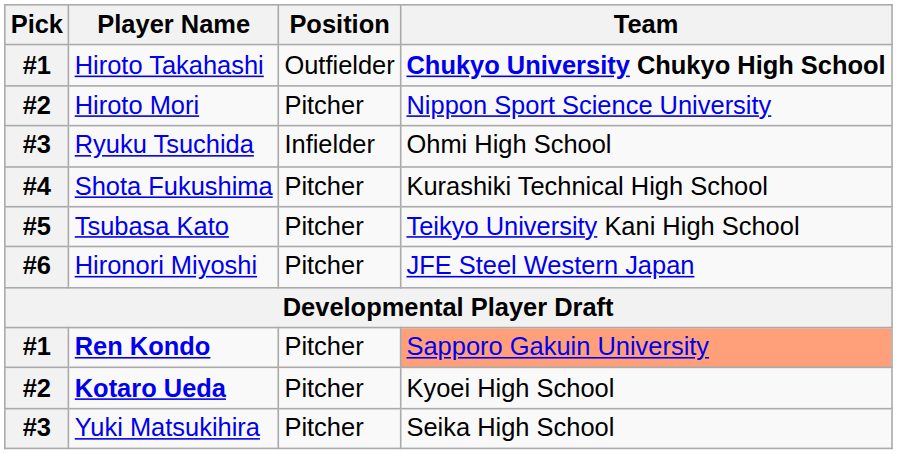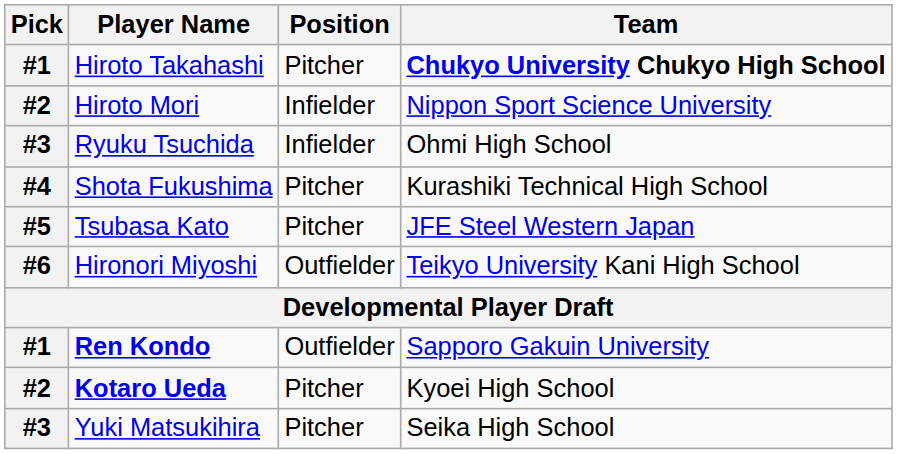 <table class="wikitable">
 <tr>
 <th>Pick</th>
 <th>Player Name</th>
 <th>Position</th>
 <th>Team</th>
 </tr>
 <tr>
 <th>#1</th>
 <td><a href='#'>Hiroto Takahashi</a></td>
-<td>Outfielder</td>
+<td>Pitcher</td>
 <td><strong><a href='#'>Chukyo University</a> Chukyo High School</strong></td>
 </tr>
 <tr>
 <th>#2</th>
 <td><a href='#'>Hiroto Mori</a></td>
-<td>Pitcher</td>
+<td>Infielder</td>
 <td><a href='#'>Nippon Sport Science University</a></td>
 </tr>
 <tr>
 <th>#3</th>
 <td><a href='#'>Ryuku Tsuchida</a></td>
 <td>Infielder</td>
 <td>Ohmi High School</td>
 </tr>
 <tr>
 <th>#4</th>
 <td><a href='#'>Shota Fukushima</a></td>
 <td>Pitcher</td>
 <td>Kurashiki Technical High School</td>
 </tr>
 <tr>
 <th>#5</th>
 <td><a href='#'>Tsubasa Kato</a></td>
 <td>Pitcher</td>
-<td><a href='#'>Teikyo University</a> Kani High School</td>
+<td><a href='#'>JFE Steel Western Japan</a></td>
 </tr>
 <tr>
 <th>#6</th>
 <td><a href='#'>Hironori Miyoshi</a></td>
-<td>Pitcher</td>
-<td><a href='#'>JFE Steel Western Japan</a></td>
+<td>Outfielder</td>
+<td><a href='#'>Teikyo University</a> Kani High School</td>
 </tr>
 <tr>
 <th colspan="5">Developmental Player Draft</th>
 </tr>
 <tr>
 <th>#1</th>
 <td><strong><a href='#'>Ren Kondo</a></strong></td>
-<td>Pitcher</td>
-<td style="background: lightsalmon;"><a href='#'>Sapporo Gakuin University</a></td>
+<td>Outfielder</td>
+<td><a href='#'>Sapporo Gakuin University</a></td>
 </tr>
 <tr>
 <th>#2</th>
 <td><strong><a href='#'>Kotaro Ueda</a></strong></td>
 <td>Pitcher</td>
 <td>Kyoei High School</td>
 </tr>
 <tr>
 <th>#3</th>
 <td><a href='#'>Yuki Matsukihira</a></td>
 <td>Pitcher</td>
 <td>Seika High School</td>
 </tr>
 </table>
